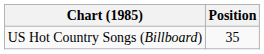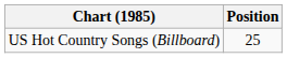 <table class="wikitable">
 <tr>
 <th>Chart (1985)</th>
 <th>Position</th>
 </tr>
 <tr>
 <td>US Hot Country Songs (<em>Billboard</em>)</td>
-<td align="center">35</td>
+<td align="center">25</td>
 </tr>
 </table>
